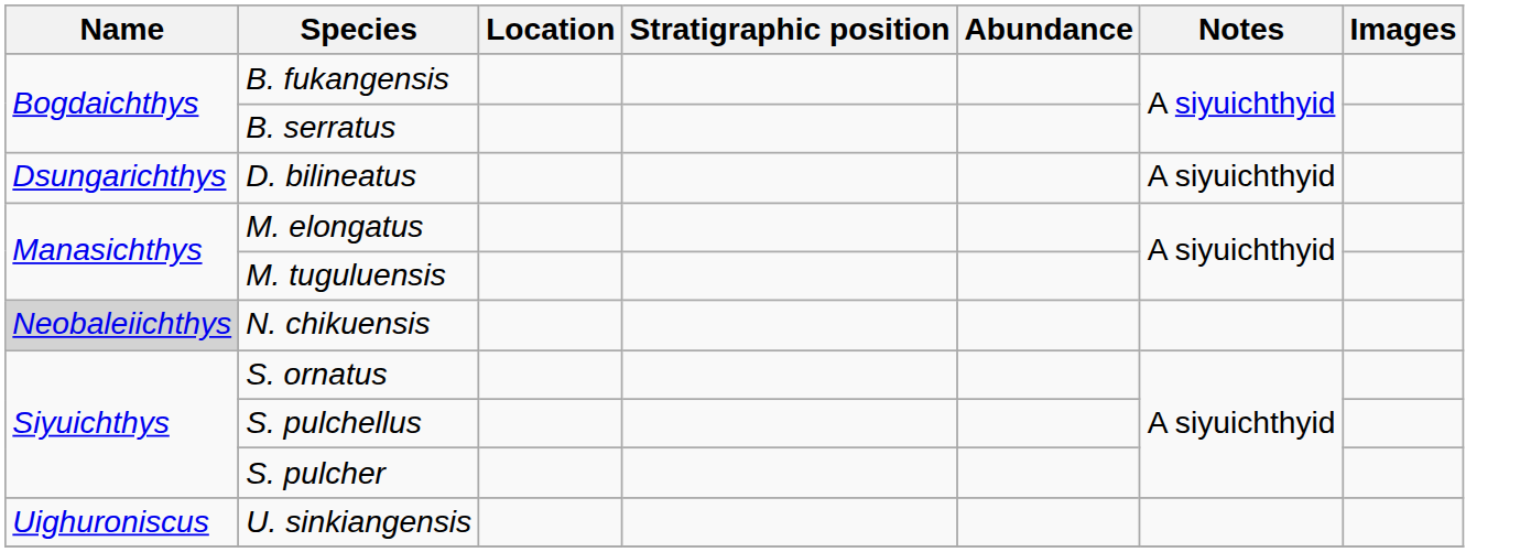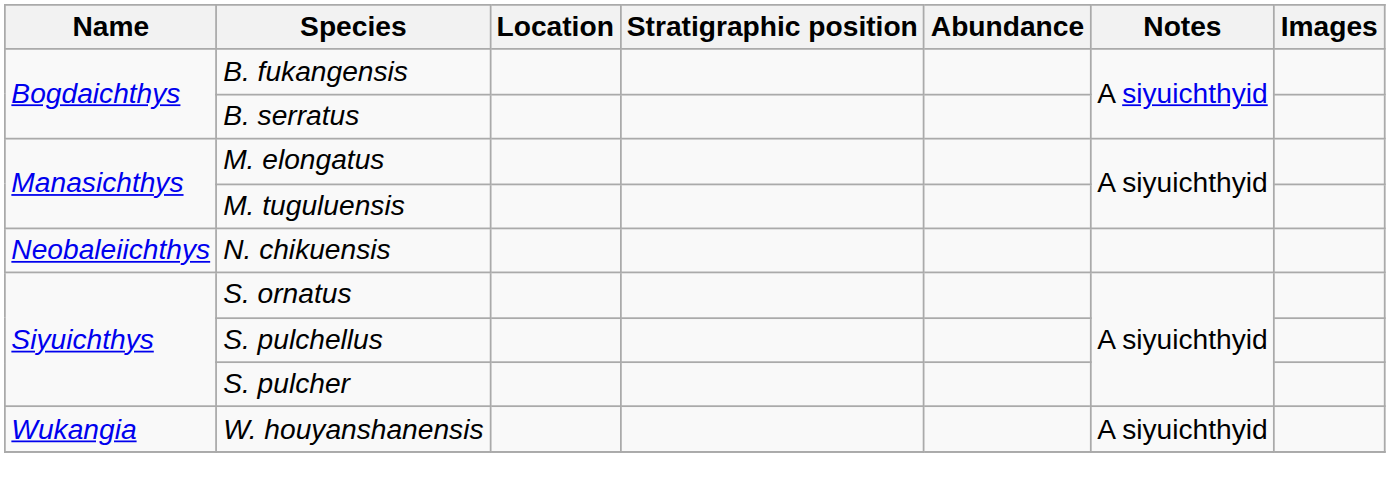 <table class="wikitable" align="center">
 <tr>
 <th>Name</th>
 <th>Species</th>
 <th>Location</th>
 <th>Stratigraphic position</th>
 <th>Abundance</th>
 <th>Notes</th>
 <th>Images</th>
 </tr>
 <tr>
 <td rowspan="2"><em><a href='#'>Bogdaichthys</a></em></td>
 <td><em>B. fukangensis</em></td>
 <td></td>
 <td></td>
 <td></td>
 <td rowspan="2">A <a href='#'>siyuichthyid</a></td>
 <td></td>
 </tr>
 <tr>
 <td><em>B. serratus</em></td>
 <td></td>
 <td></td>
 <td></td>
 <td></td>
 </tr>
 <tr>
-<td><em><a href='#'>Dsungarichthys</a></em></td>
-<td><em>D. bilineatus</em></td>
-<td></td>
-<td></td>
-<td></td>
-<td>A siyuichthyid</td>
-<td></td>
-</tr>
-<tr>
 <td rowspan="2"><em><a href='#'>Manasichthys</a></em></td>
 <td><em>M. elongatus</em></td>
 <td></td>
 <td></td>
 <td></td>
 <td rowspan="2">A siyuichthyid</td>
 <td></td>
 </tr>
 <tr>
 <td><em>M. tuguluensis</em></td>
 <td></td>
 <td></td>
 <td></td>
 <td></td>
 </tr>
 <tr>
-<td style="background: lightgrey;"><em><a href='#'>Neobaleiichthys</a></em></td>
+<td><em><a href='#'>Neobaleiichthys</a></em></td>
 <td><em>N. chikuensis</em></td>
 <td></td>
 <td></td>
 <td></td>
 <td></td>
 <td></td>
 </tr>
 <tr>
 <td rowspan="3"><em><a href='#'>Siyuichthys</a></em></td>
 <td><em>S. ornatus</em></td>
 <td></td>
 <td></td>
 <td></td>
 <td rowspan="3">A siyuichthyid</td>
 <td></td>
 </tr>
 <tr>
 <td><em>S. pulchellus</em></td>
 <td></td>
 <td></td>
 <td></td>
 <td></td>
 </tr>
 <tr>
 <td><em>S. pulcher</em></td>
 <td></td>
 <td></td>
 <td></td>
 <td></td>
 </tr>
 <tr>
-<td><em><a href='#'>Uighuroniscus</a></em></td>
-<td><em>U. sinkiangensis</em></td>
+<td><em><a href='#'>Wukangia</a></em></td>
+<td><em>W. houyanshanensis</em></td>
 <td></td>
 <td></td>
 <td></td>
-<td></td>
+<td>A siyuichthyid</td>
 <td></td>
 </tr>
 <tr>
 </tr>
 </table>
